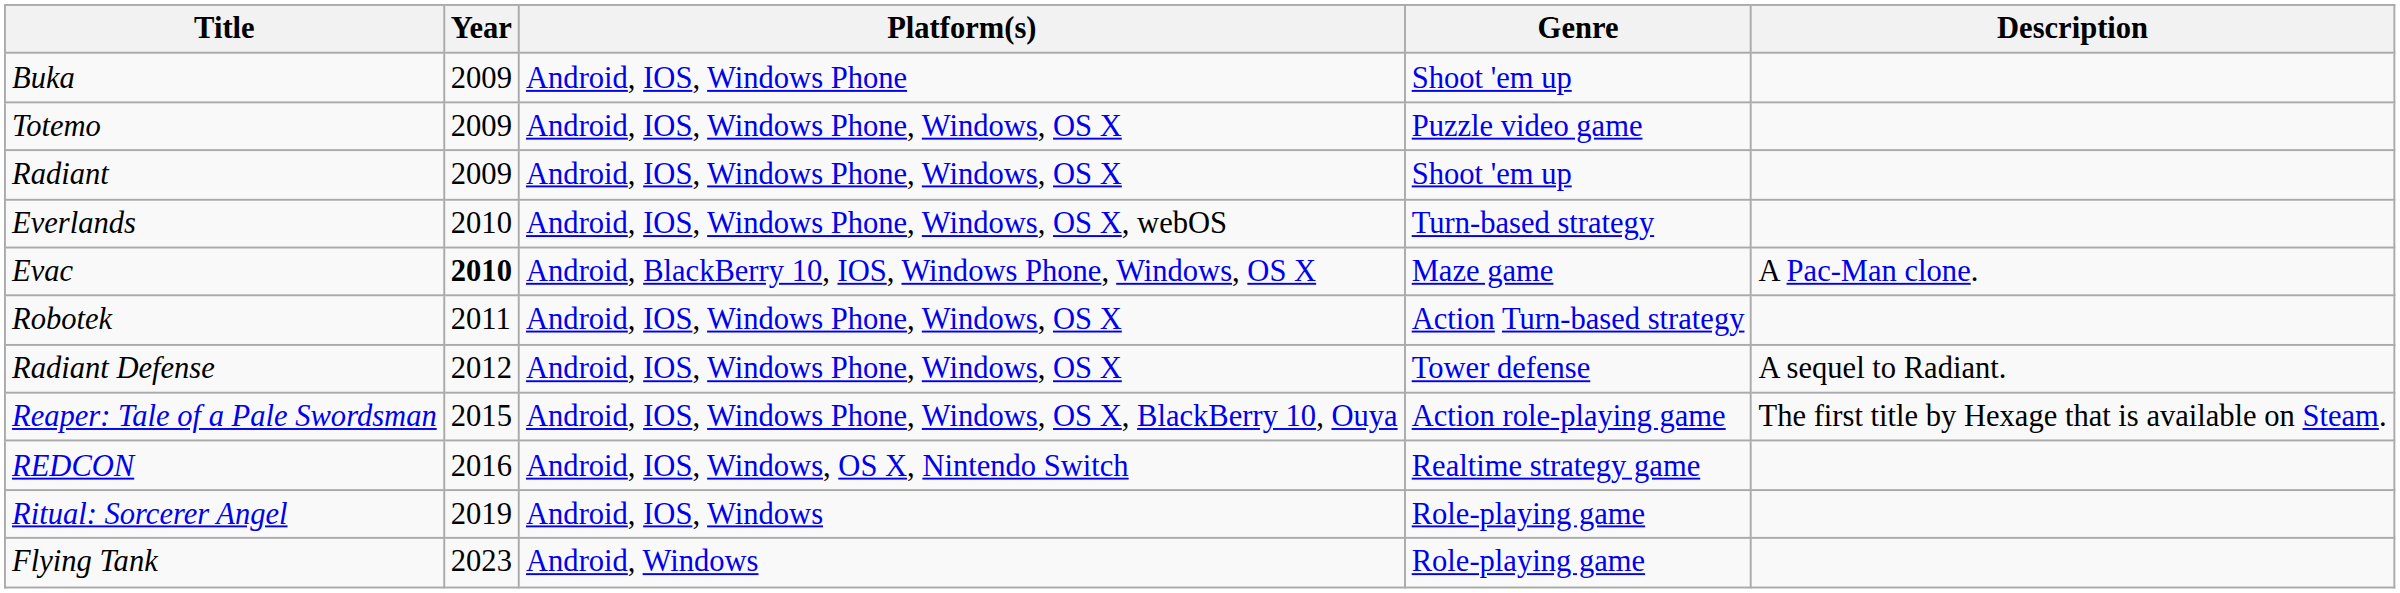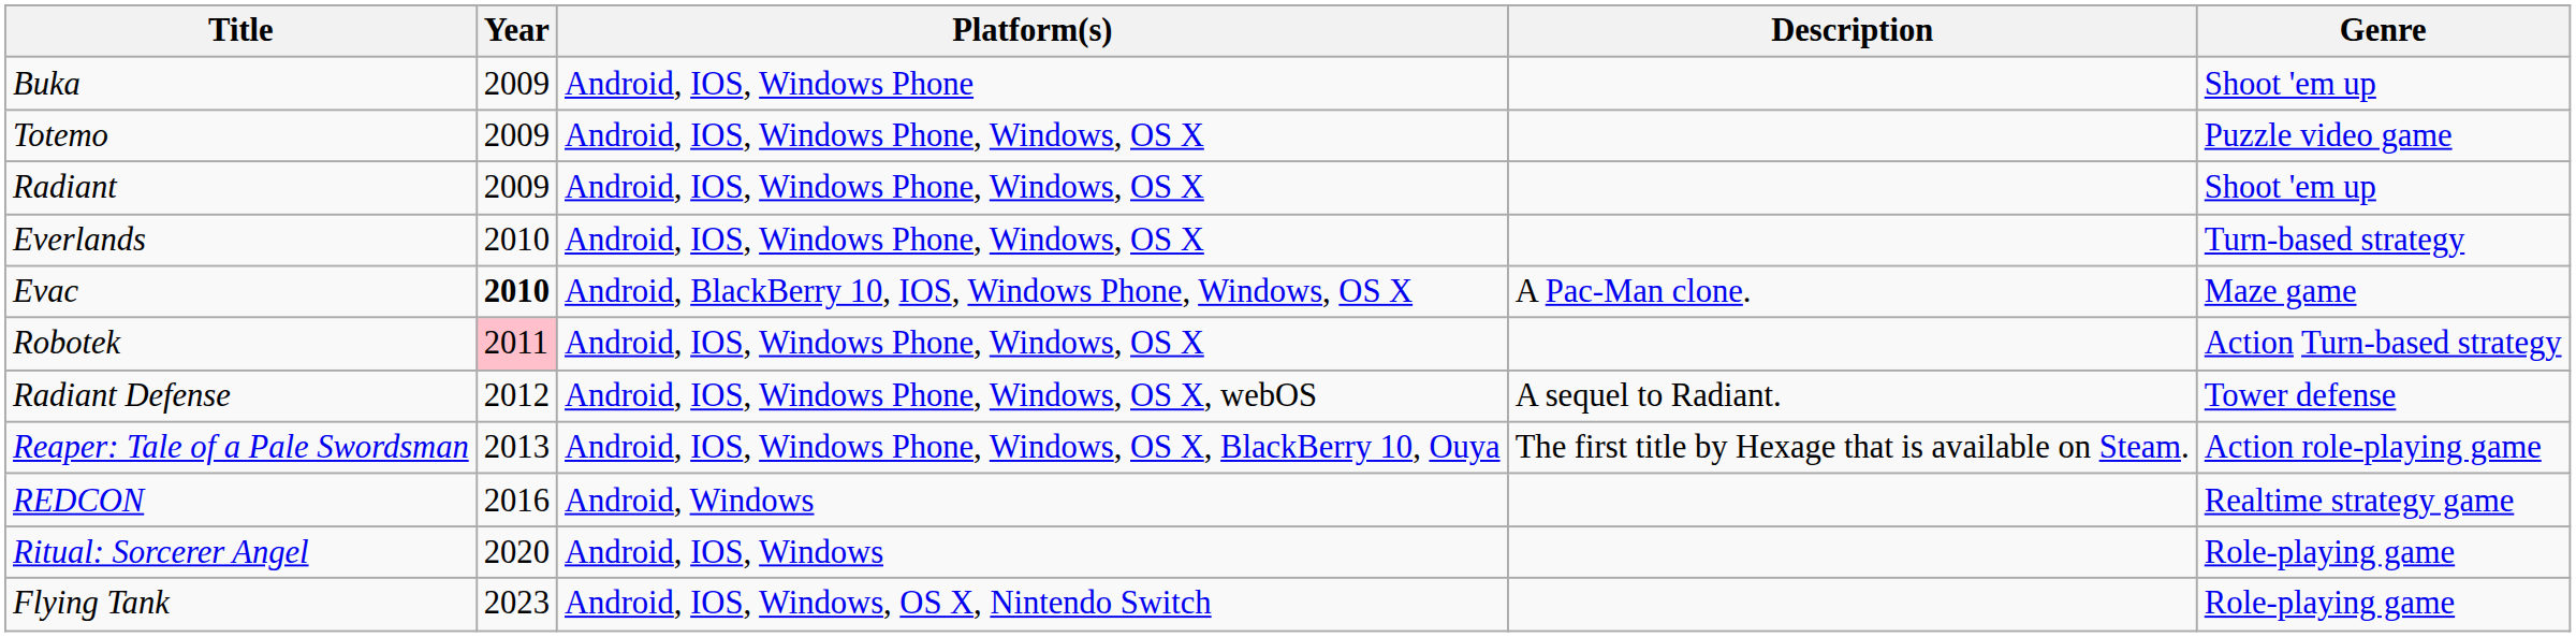 <table class="wikitable">
 <tr>
 <th scope="col">Title</th>
 <th>Year</th>
 <th>Platform(s)</th>
+<th>Description</th>
 <th>Genre</th>
-<th>Description</th>
 </tr>
 <tr>
 <td><em>Buka</em></td>
 <td>2009</td>
 <td><a href='#'>Android</a>, <a href='#'>IOS</a>, <a href='#'>Windows Phone</a></td>
+<td></td>
 <td><a href='#'>Shoot 'em up</a></td>
-<td></td>
 </tr>
 <tr>
 <td><em>Totemo</em></td>
 <td>2009</td>
 <td><a href='#'>Android</a>, <a href='#'>IOS</a>, <a href='#'>Windows Phone</a>, <a href='#'>Windows</a>, <a href='#'>OS X</a></td>
+<td></td>
 <td><a href='#'>Puzzle video game</a></td>
-<td></td>
 </tr>
 <tr>
 <td><em>Radiant</em></td>
 <td>2009</td>
 <td><a href='#'>Android</a>, <a href='#'>IOS</a>, <a href='#'>Windows Phone</a>, <a href='#'>Windows</a>, <a href='#'>OS X</a></td>
+<td></td>
 <td><a href='#'>Shoot 'em up</a></td>
-<td></td>
 </tr>
 <tr>
 <td><em>Everlands</em></td>
 <td>2010</td>
-<td><a href='#'>Android</a>, <a href='#'>IOS</a>, <a href='#'>Windows Phone</a>, <a href='#'>Windows</a>, <a href='#'>OS X</a>, webOS</td>
+<td><a href='#'>Android</a>, <a href='#'>IOS</a>, <a href='#'>Windows Phone</a>, <a href='#'>Windows</a>, <a href='#'>OS X</a></td>
+<td></td>
 <td><a href='#'>Turn-based strategy</a></td>
-<td></td>
 </tr>
 <tr>
 <td><em>Evac</em></td>
 <td><strong>2010</strong></td>
 <td><a href='#'>Android</a>, <a href='#'>BlackBerry 10</a>, <a href='#'>IOS</a>, <a href='#'>Windows Phone</a>, <a href='#'>Windows</a>, <a href='#'>OS X</a></td>
+<td>A <a href='#'>Pac-Man clone</a>.</td>
 <td><a href='#'>Maze game</a></td>
-<td>A <a href='#'>Pac-Man clone</a>.</td>
 </tr>
 <tr>
 <td><em>Robotek</em></td>
-<td>2011</td>
+<td style="background: pink;">2011</td>
 <td><a href='#'>Android</a>, <a href='#'>IOS</a>, <a href='#'>Windows Phone</a>, <a href='#'>Windows</a>, <a href='#'>OS X</a></td>
+<td></td>
 <td><a href='#'>Action</a> <a href='#'>Turn-based strategy</a></td>
-<td></td>
 </tr>
 <tr>
 <td><em>Radiant Defense</em></td>
 <td>2012</td>
-<td><a href='#'>Android</a>, <a href='#'>IOS</a>, <a href='#'>Windows Phone</a>, <a href='#'>Windows</a>, <a href='#'>OS X</a></td>
+<td><a href='#'>Android</a>, <a href='#'>IOS</a>, <a href='#'>Windows Phone</a>, <a href='#'>Windows</a>, <a href='#'>OS X</a>, webOS</td>
+<td>A sequel to Radiant.</td>
 <td><a href='#'>Tower defense</a></td>
-<td>A sequel to Radiant.</td>
 </tr>
 <tr>
 <td><em><a href='#'>Reaper: Tale of a Pale Swordsman</a></em></td>
-<td>2015</td>
+<td>2013</td>
 <td><a href='#'>Android</a>, <a href='#'>IOS</a>, <a href='#'>Windows Phone</a>, <a href='#'>Windows</a>, <a href='#'>OS X</a>, <a href='#'>BlackBerry 10</a>, <a href='#'>Ouya</a></td>
+<td>The first title by Hexage that is available on <a href='#'>Steam</a>.</td>
 <td><a href='#'>Action role-playing game</a></td>
-<td>The first title by Hexage that is available on <a href='#'>Steam</a>.</td>
 </tr>
 <tr>
 <td><em><a href='#'>REDCON</a></em></td>
 <td>2016</td>
-<td><a href='#'>Android</a>, <a href='#'>IOS</a>, <a href='#'>Windows</a>, <a href='#'>OS X</a>, <a href='#'>Nintendo Switch</a></td>
+<td><a href='#'>Android</a>, <a href='#'>Windows</a></td>
+<td></td>
 <td><a href='#'>Realtime strategy game</a></td>
-<td></td>
 </tr>
 <tr>
 <td><em><a href='#'>Ritual: Sorcerer Angel</a></em></td>
-<td>2019</td>
+<td>2020</td>
 <td><a href='#'>Android</a>, <a href='#'>IOS</a>, <a href='#'>Windows</a></td>
+<td></td>
 <td><a href='#'>Role-playing game</a></td>
-<td></td>
 </tr>
 <tr>
 <td><em>Flying Tank</em></td>
 <td>2023</td>
-<td><a href='#'>Android</a>, <a href='#'>Windows</a></td>
+<td><a href='#'>Android</a>, <a href='#'>IOS</a>, <a href='#'>Windows</a>, <a href='#'>OS X</a>, <a href='#'>Nintendo Switch</a></td>
+<td></td>
 <td><a href='#'>Role-playing game</a></td>
-<td></td>
 </tr>
 </table>
